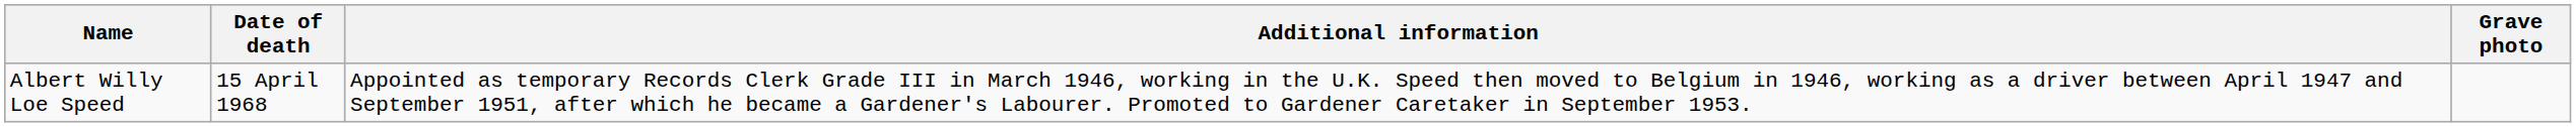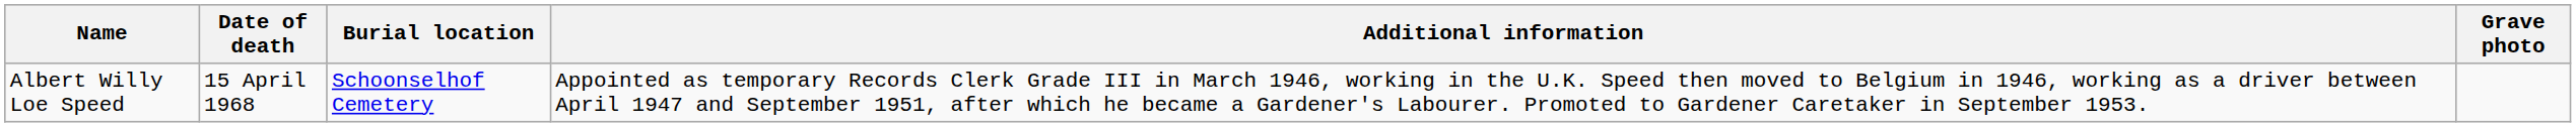 <table class="wikitable">
 <tr>
 <th>Name</th>
 <th>Date of death</th>
+<th>Burial location</th>
 <th>Additional information</th>
 <th>Grave photo</th>
 </tr>
 <tr>
 <td>Albert Willy Loe Speed</td>
 <td>15 April 1968</td>
+<td><a href='#'>Schoonselhof Cemetery</a></td>
 <td>Appointed as temporary Records Clerk Grade III in March 1946, working in the U.K. Speed then moved to Belgium in 1946, working as a driver between April 1947 and September 1951, after which he became a Gardener's Labourer. Promoted to Gardener Caretaker in September 1953.</td>
 <td></td>
 </tr>
 </table>
